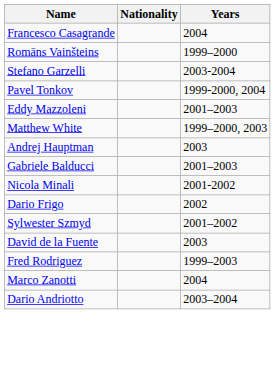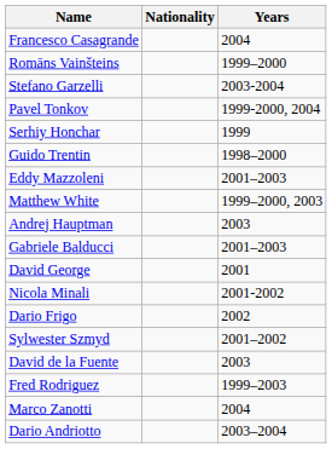 <table class="wikitable sortable">
 <tr>
 <th>Name</th>
 <th>Nationality</th>
 <th>Years</th>
 </tr>
 <tr>
 <td><a href='#'>Francesco Casagrande</a></td>
 <td></td>
 <td>2004</td>
 </tr>
 <tr>
 <td><a href='#'>Romāns Vainšteins</a></td>
 <td></td>
 <td>1999–2000</td>
 </tr>
 <tr>
 <td><a href='#'>Stefano Garzelli</a></td>
 <td></td>
 <td>2003-2004</td>
 </tr>
 <tr>
 <td><a href='#'>Pavel Tonkov</a></td>
 <td></td>
 <td>1999-2000, 2004</td>
 </tr>
 <tr>
+<td><a href='#'>Serhiy Honchar</a></td>
+<td></td>
+<td>1999</td>
+</tr>
+<tr>
+<td><a href='#'>Guido Trentin</a></td>
+<td></td>
+<td>1998–2000</td>
+</tr>
+<tr>
 <td><a href='#'>Eddy Mazzoleni</a></td>
 <td></td>
 <td>2001–2003</td>
 </tr>
 <tr>
 <td><a href='#'>Matthew White</a></td>
 <td></td>
 <td>1999–2000, 2003</td>
 </tr>
 <tr>
 <td><a href='#'>Andrej Hauptman</a></td>
 <td></td>
 <td>2003</td>
 </tr>
 <tr>
 <td><a href='#'>Gabriele Balducci</a></td>
 <td></td>
 <td>2001–2003</td>
+</tr>
+<tr>
+<td><a href='#'>David George</a></td>
+<td></td>
+<td>2001</td>
 </tr>
 <tr>
 <td><a href='#'>Nicola Minali</a></td>
 <td></td>
 <td>2001-2002</td>
 </tr>
 <tr>
 <td><a href='#'>Dario Frigo</a></td>
 <td></td>
 <td>2002</td>
 </tr>
 <tr>
 <td><a href='#'>Sylwester Szmyd</a></td>
 <td></td>
 <td>2001–2002</td>
 </tr>
 <tr>
 <td><a href='#'>David de la Fuente</a></td>
 <td></td>
 <td>2003</td>
 </tr>
 <tr>
 <td><a href='#'>Fred Rodriguez</a></td>
 <td></td>
 <td>1999–2003</td>
 </tr>
 <tr>
 <td><a href='#'>Marco Zanotti</a></td>
 <td></td>
 <td>2004</td>
 </tr>
 <tr>
 <td><a href='#'>Dario Andriotto</a></td>
 <td></td>
 <td>2003–2004</td>
 </tr>
 </table>
